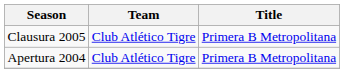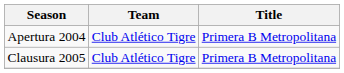 <table class="wikitable">
 <tr>
 <th>Season</th>
 <th>Team</th>
 <th>Title</th>
 </tr>
 <tr>
-<td>Clausura 2005</td>
+<td>Apertura 2004</td>
 <td><a href='#'>Club Atlético Tigre</a></td>
 <td><a href='#'>Primera B Metropolitana</a></td>
 </tr>
 <tr>
-<td>Apertura 2004</td>
+<td>Clausura 2005</td>
 <td><a href='#'>Club Atlético Tigre</a></td>
 <td><a href='#'>Primera B Metropolitana</a></td>
 </tr>
 <tr>
 </tr>
 </table>
